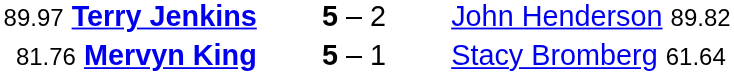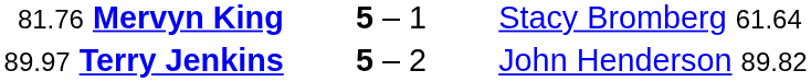 <table style="text-align:center">
 <tr>
 <th width=223></th>
 <th width=100></th>
 <th width=223></th>
 </tr>
 <tr>
+<td align=right><small>81.76</small> <strong><a href='#'>Mervyn King</a></strong> </td>
+<td><strong>5</strong> – 1</td>
+<td align=left> <a href='#'>Stacy Bromberg</a> <small>61.64</small></td>
+</tr>
+<tr>
 <td align=right><small>89.97</small> <strong><a href='#'>Terry Jenkins</a></strong> </td>
 <td><strong>5</strong> – 2</td>
 <td align=left> <a href='#'>John Henderson</a> <small>89.82</small></td>
 </tr>
-<tr>
-<td align=right><small>81.76</small> <strong><a href='#'>Mervyn King</a></strong> </td>
-<td><strong>5</strong> – 1</td>
-<td align=left> <a href='#'>Stacy Bromberg</a> <small>61.64</small></td>
-</tr>
 </table>
